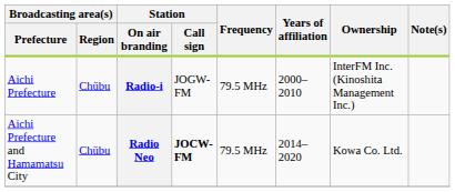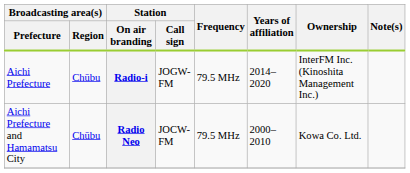 <table class="wikitable sortable">
 <tr>
 <th colspan="2">Broadcasting area(s)</th>
 <th colspan="2">Station</th>
 <th rowspan="2" style="border-bottom:3px solid yellowgreen;">Frequency</th>
 <th rowspan="2" style="border-bottom:3px solid yellowgreen;">Years of<br>affiliation</th>
 <th rowspan="2" style="border-bottom:3px solid yellowgreen;">Ownership</th>
 <th rowspan="2" style="border-bottom:3px solid yellowgreen;">Note(s)</th>
 </tr>
 <tr>
 <th style="border-bottom:3px solid yellowgreen;">Prefecture</th>
 <th style="border-bottom:3px solid yellowgreen;">Region</th>
 <th style="border-bottom:3px solid yellowgreen;">On air branding</th>
 <th style="border-bottom:3px solid yellowgreen;">Call sign</th>
 </tr>
 <tr>
 <td><a href='#'>Aichi Prefecture</a></td>
 <td><a href='#'>Chūbu</a></td>
 <th><a href='#'>Radio-i</a></th>
 <td>JOGW-FM</td>
 <td>79.5 MHz</td>
-<td>2000–2010</td>
+<td>2014–2020</td>
 <td>InterFM Inc. (Kinoshita Management Inc.)</td>
 <td></td>
 </tr>
 <tr>
 <td><a href='#'>Aichi Prefecture</a> and <a href='#'>Hamamatsu</a> City</td>
 <td><a href='#'>Chūbu</a></td>
 <th><a href='#'>Radio Neo</a></th>
-<td><strong>JOCW-FM</strong></td>
+<td>JOCW-FM</td>
 <td>79.5 MHz</td>
-<td>2014–2020</td>
+<td>2000–2010</td>
 <td>Kowa Co. Ltd.</td>
 <td></td>
 </tr>
 <tr>
 </tr>
 </table>
